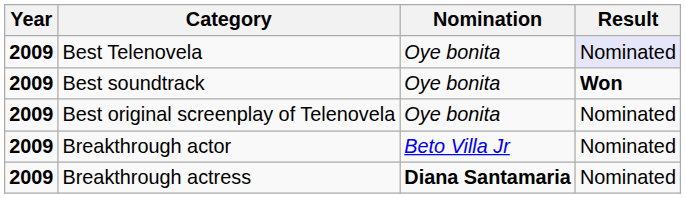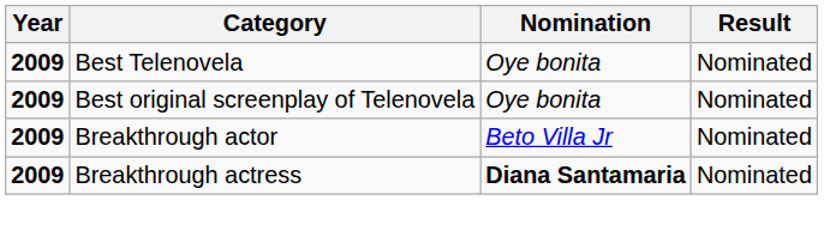 <table class="wikitable">
 <tr>
 <th>Year</th>
 <th>Category</th>
 <th>Nomination</th>
 <th>Result</th>
 </tr>
 <tr>
 <td><strong>2009</strong></td>
 <td>Best Telenovela</td>
 <td><em>Oye bonita</em></td>
-<td style="background: lavender;">Nominated</td>
-</tr>
-<tr>
-<td><strong>2009</strong></td>
-<td>Best soundtrack</td>
-<td><em>Oye bonita</em></td>
-<td><strong>Won</strong></td>
+<td>Nominated</td>
 </tr>
 <tr>
 <td><strong>2009</strong></td>
 <td>Best original screenplay of Telenovela</td>
 <td><em>Oye bonita</em></td>
 <td>Nominated</td>
 </tr>
 <tr>
 <td><strong>2009</strong></td>
 <td>Breakthrough actor</td>
 <td><em><a href='#'>Beto Villa Jr</a></em></td>
 <td>Nominated</td>
 </tr>
 <tr>
 <td><strong>2009</strong></td>
 <td>Breakthrough actress</td>
 <td><strong>Diana Santamaria</strong></td>
 <td>Nominated</td>
 </tr>
 </table>
